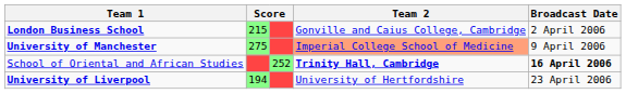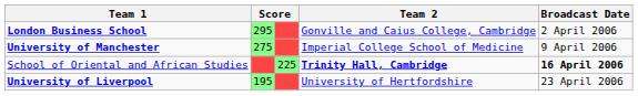 <table class="wikitable" border="1">
 <tr>
 <th>Team 1</th>
 <th colspan=2>Score</th>
 <th>Team 2</th>
 <th>Broadcast Date</th>
 </tr>
 <tr>
 <td><strong><a href='#'>London Business School</a></strong></td>
-<td style="background:#88ff88">215</td>
+<td style="background:#88ff88">295</td>
 <td style="background:#ff4444"></td>
 <td><a href='#'>Gonville and Caius College, Cambridge</a></td>
 <td>2 April 2006</td>
 </tr>
 <tr>
 <td><strong><a href='#'>University of Manchester</a></strong></td>
 <td style="background:#88ff88">275</td>
 <td style="background:#ff4444"></td>
-<td style="background: lightsalmon;"><a href='#'>Imperial College School of Medicine</a></td>
+<td><a href='#'>Imperial College School of Medicine</a></td>
 <td>9 April 2006</td>
 </tr>
 <tr>
 <td><a href='#'>School of Oriental and African Studies</a></td>
 <td style="background:#ff4444"></td>
-<td style="background:#88ff88">252</td>
+<td style="background:#88ff88">225</td>
 <td><strong><a href='#'>Trinity Hall, Cambridge</a></strong></td>
 <td><strong>16 April 2006</strong></td>
 </tr>
 <tr>
 <td><strong><a href='#'>University of Liverpool</a></strong></td>
-<td style="background:#88ff88">194</td>
+<td style="background:#88ff88">195</td>
 <td style="background:#ff4444"></td>
 <td><a href='#'>University of Hertfordshire</a></td>
 <td>23 April 2006</td>
 </tr>
 </table>
